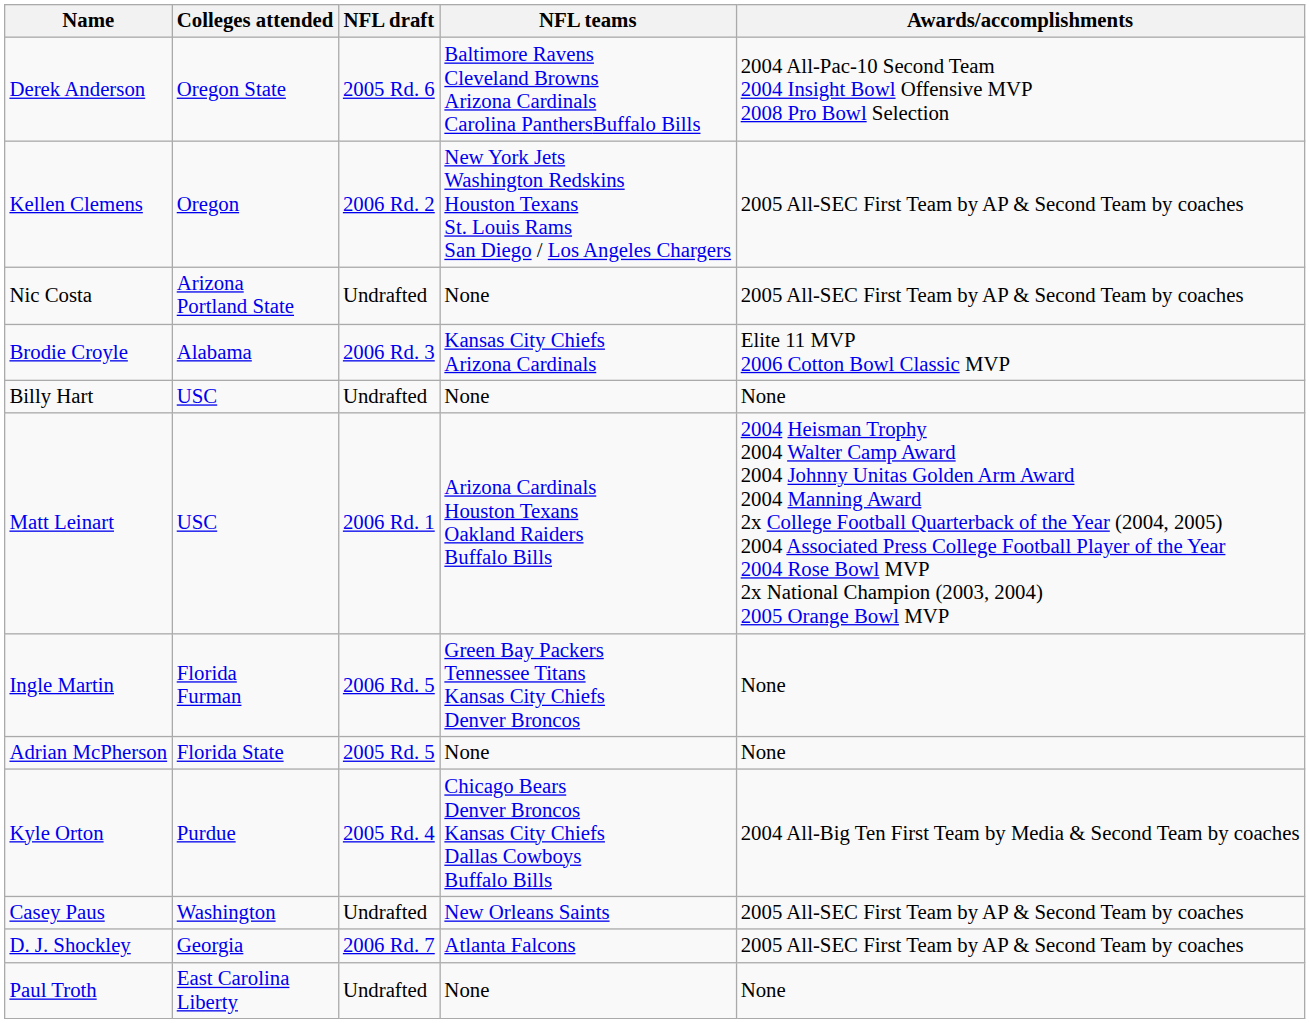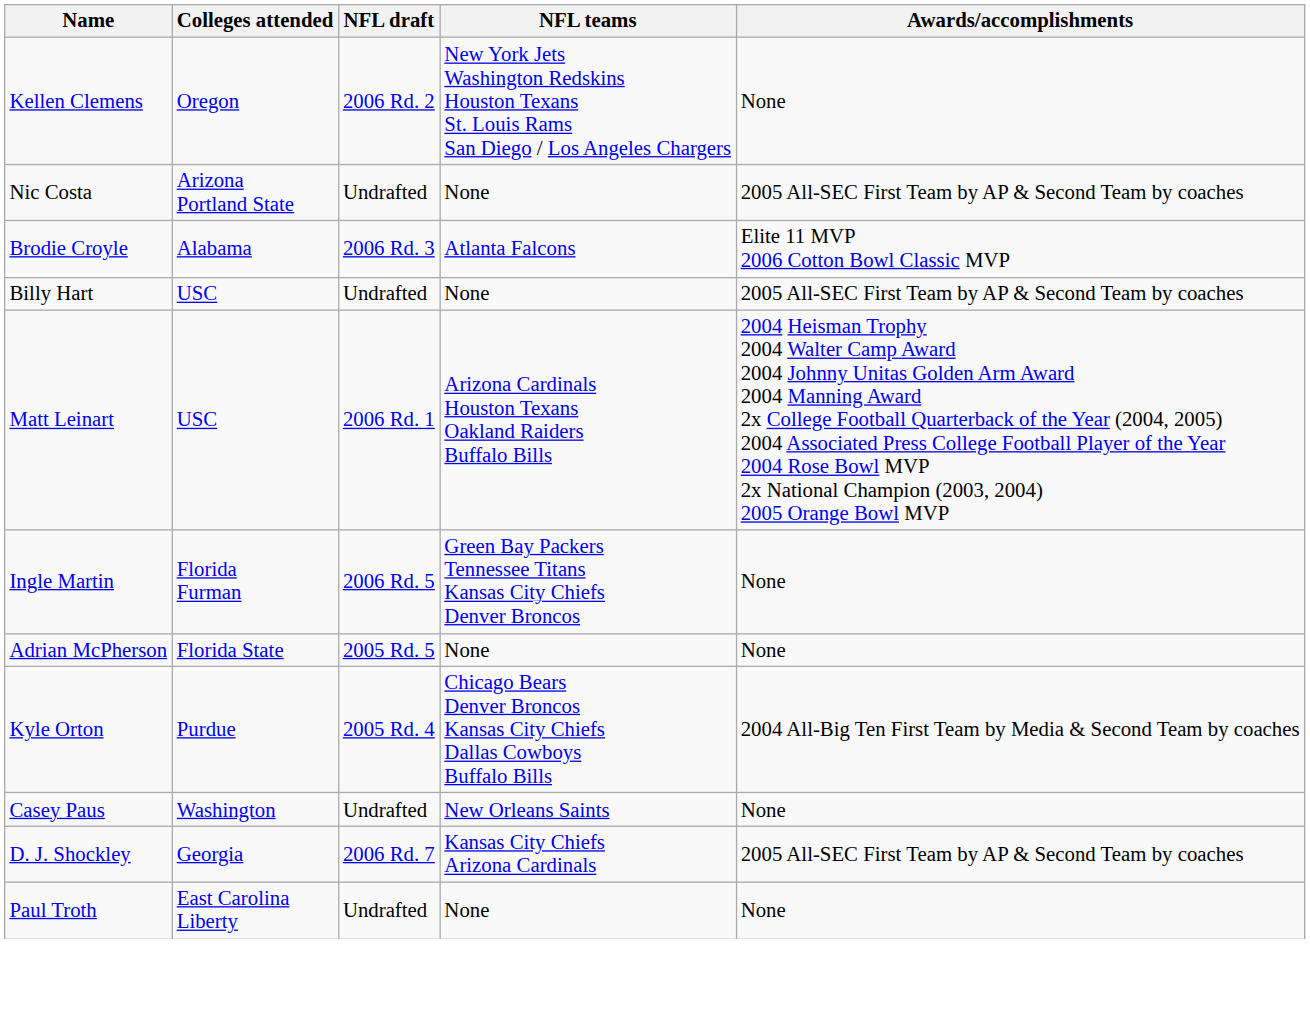 <table class="wikitable">
 <tr>
 <th>Name</th>
 <th>Colleges attended</th>
 <th>NFL draft</th>
 <th>NFL teams</th>
 <th>Awards/accomplishments</th>
 </tr>
 <tr>
-<td><a href='#'>Derek Anderson</a></td>
-<td><a href='#'>Oregon State</a></td>
-<td><a href='#'>2005 Rd. 6</a></td>
-<td><a href='#'>Baltimore Ravens</a><br><a href='#'>Cleveland Browns</a><br><a href='#'>Arizona Cardinals</a><br><a href='#'>Carolina Panthers</a><a href='#'>Buffalo Bills</a></td>
-<td>2004 All-Pac-10 Second Team<br><a href='#'>2004 Insight Bowl</a> Offensive MVP<br><a href='#'>2008 Pro Bowl</a> Selection</td>
-</tr>
-<tr>
 <td><a href='#'>Kellen Clemens</a></td>
 <td><a href='#'>Oregon</a></td>
 <td><a href='#'>2006 Rd. 2</a></td>
 <td><a href='#'>New York Jets</a><br><a href='#'>Washington Redskins</a><br><a href='#'>Houston Texans</a><br><a href='#'>St. Louis Rams</a><br><a href='#'>San Diego</a> / <a href='#'>Los Angeles Chargers</a></td>
-<td>2005 All-SEC First Team by AP & Second Team by coaches</td>
+<td>None</td>
 </tr>
 <tr>
 <td>Nic Costa</td>
 <td><a href='#'>Arizona</a><br><a href='#'>Portland State</a></td>
 <td>Undrafted</td>
 <td>None</td>
 <td>2005 All-SEC First Team by AP & Second Team by coaches</td>
 </tr>
 <tr>
 <td><a href='#'>Brodie Croyle</a></td>
 <td><a href='#'>Alabama</a></td>
 <td><a href='#'>2006 Rd. 3</a></td>
-<td><a href='#'>Kansas City Chiefs</a><br><a href='#'>Arizona Cardinals</a></td>
+<td><a href='#'>Atlanta Falcons</a></td>
 <td>Elite 11 MVP<br><a href='#'>2006 Cotton Bowl Classic</a> MVP</td>
 </tr>
 <tr>
 <td>Billy Hart</td>
 <td><a href='#'>USC</a></td>
 <td>Undrafted</td>
 <td>None</td>
-<td>None</td>
+<td>2005 All-SEC First Team by AP & Second Team by coaches</td>
 </tr>
 <tr>
 <td><a href='#'>Matt Leinart</a></td>
 <td><a href='#'>USC</a></td>
 <td><a href='#'>2006 Rd. 1</a></td>
 <td><a href='#'>Arizona Cardinals</a><br><a href='#'>Houston Texans</a><br><a href='#'>Oakland Raiders</a><br><a href='#'>Buffalo Bills</a></td>
 <td><a href='#'>2004</a> <a href='#'>Heisman Trophy</a><br>2004 <a href='#'>Walter Camp Award</a><br>2004 <a href='#'>Johnny Unitas Golden Arm Award</a><br>2004 <a href='#'>Manning Award</a><br>2x <a href='#'>College Football Quarterback of the Year</a> (2004, 2005)<br>2004 <a href='#'>Associated Press College Football Player of the Year</a><br><a href='#'>2004 Rose Bowl</a> MVP<br>2x National Champion (2003, 2004)<br><a href='#'>2005 Orange Bowl</a> MVP</td>
 </tr>
 <tr>
 <td><a href='#'>Ingle Martin</a></td>
 <td><a href='#'>Florida</a><br><a href='#'>Furman</a></td>
 <td><a href='#'>2006 Rd. 5</a></td>
 <td><a href='#'>Green Bay Packers</a><br><a href='#'>Tennessee Titans</a><br><a href='#'>Kansas City Chiefs</a><br><a href='#'>Denver Broncos</a></td>
 <td>None</td>
 </tr>
 <tr>
 <td><a href='#'>Adrian McPherson</a></td>
 <td><a href='#'>Florida State</a></td>
 <td><a href='#'>2005 Rd. 5</a></td>
 <td>None</td>
 <td>None</td>
 </tr>
 <tr>
 <td><a href='#'>Kyle Orton</a></td>
 <td><a href='#'>Purdue</a></td>
 <td><a href='#'>2005 Rd. 4</a></td>
 <td><a href='#'>Chicago Bears</a><br><a href='#'>Denver Broncos</a><br><a href='#'>Kansas City Chiefs</a><br><a href='#'>Dallas Cowboys</a><br><a href='#'>Buffalo Bills</a></td>
 <td>2004 All-Big Ten First Team by Media & Second Team by coaches</td>
 </tr>
 <tr>
 <td><a href='#'>Casey Paus</a></td>
 <td><a href='#'>Washington</a></td>
 <td>Undrafted</td>
 <td><a href='#'>New Orleans Saints</a></td>
-<td>2005 All-SEC First Team by AP & Second Team by coaches</td>
+<td>None</td>
 </tr>
 <tr>
 <td><a href='#'>D. J. Shockley</a></td>
 <td><a href='#'>Georgia</a></td>
 <td><a href='#'>2006 Rd. 7</a></td>
-<td><a href='#'>Atlanta Falcons</a></td>
+<td><a href='#'>Kansas City Chiefs</a><br><a href='#'>Arizona Cardinals</a></td>
 <td>2005 All-SEC First Team by AP & Second Team by coaches</td>
 </tr>
 <tr>
 <td><a href='#'>Paul Troth</a></td>
 <td><a href='#'>East Carolina</a><br><a href='#'>Liberty</a></td>
 <td>Undrafted</td>
 <td>None</td>
 <td>None</td>
 </tr>
 </table>
